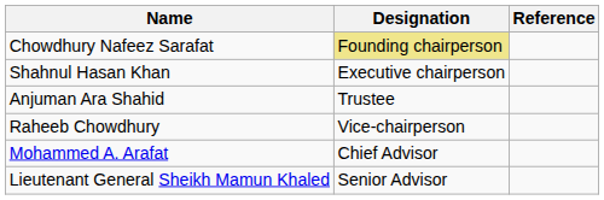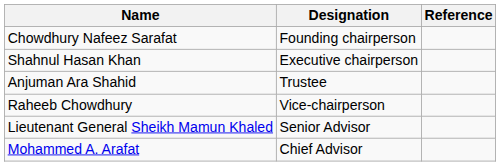 <table class="wikitable">
 <tr>
 <th>Name</th>
 <th>Designation</th>
 <th>Reference</th>
 </tr>
 <tr>
 <td>Chowdhury Nafeez Sarafat</td>
-<td style="background: khaki;">Founding chairperson</td>
+<td>Founding chairperson</td>
 <td></td>
 </tr>
 <tr>
 <td>Shahnul Hasan Khan</td>
 <td>Executive chairperson</td>
 <td></td>
 </tr>
 <tr>
 <td>Anjuman Ara Shahid</td>
 <td>Trustee</td>
 <td></td>
 </tr>
 <tr>
 <td>Raheeb Chowdhury</td>
 <td>Vice-chairperson</td>
 <td></td>
 </tr>
 <tr>
+<td>Lieutenant General <a href='#'>Sheikh Mamun Khaled</a></td>
+<td>Senior Advisor</td>
+<td></td>
+</tr>
+<tr>
 <td><a href='#'>Mohammed A. Arafat</a></td>
 <td>Chief Advisor</td>
 <td></td>
 </tr>
-<tr>
-<td>Lieutenant General <a href='#'>Sheikh Mamun Khaled</a></td>
-<td>Senior Advisor</td>
-<td></td>
-</tr>
 </table>
